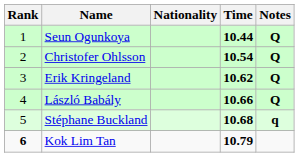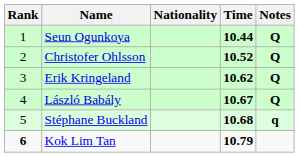 <table class="wikitable sortable" style="text-align:center">
 <tr>
 <th>Rank</th>
 <th>Name</th>
 <th>Nationality</th>
 <th>Time</th>
 <th>Notes</th>
 </tr>
 <tr bgcolor=ccffcc>
 <td>1</td>
 <td align=left><a href='#'>Seun Ogunkoya</a></td>
 <td align=left></td>
 <td><strong>10.44</strong></td>
 <td><strong>Q</strong></td>
 </tr>
 <tr bgcolor=ccffcc>
 <td>2</td>
 <td align=left><a href='#'>Christofer Ohlsson</a></td>
 <td align=left></td>
-<td><strong>10.54</strong></td>
+<td><strong>10.52</strong></td>
 <td><strong>Q</strong></td>
 </tr>
 <tr bgcolor=ccffcc>
 <td>3</td>
 <td align=left><a href='#'>Erik Kringeland</a></td>
 <td align=left></td>
 <td><strong>10.62</strong></td>
 <td><strong>Q</strong></td>
 </tr>
 <tr bgcolor=ccffcc>
 <td>4</td>
 <td align=left><a href='#'>László Babály</a></td>
 <td align=left></td>
-<td><strong>10.66</strong></td>
+<td><strong>10.67</strong></td>
 <td><strong>Q</strong></td>
 </tr>
 <tr bgcolor=ddffdd>
 <td>5</td>
 <td align=left><a href='#'>Stéphane Buckland</a></td>
 <td align=left></td>
 <td><strong>10.68</strong></td>
 <td><strong>q</strong></td>
 </tr>
 <tr>
 <td><strong>6</strong></td>
 <td align=left><a href='#'>Kok Lim Tan</a></td>
 <td align=left></td>
 <td><strong>10.79</strong></td>
 <td></td>
 </tr>
 </table>
